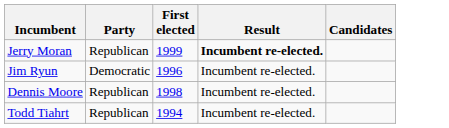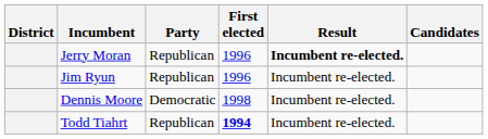 <table class=wikitable>
 <tr valign=bottom>
+<th>District</th>
 <th>Incumbent</th>
 <th>Party</th>
 <th>First<br>elected</th>
 <th>Result</th>
 <th>Candidates</th>
 </tr>
 <tr>
+<th></th>
 <td><a href='#'>Jerry Moran</a></td>
 <td>Republican</td>
-<td><a href='#'>1999</a></td>
+<td><a href='#'>1996</a></td>
 <td><strong>Incumbent re-elected.</strong></td>
 <td nowrap></td>
 </tr>
 <tr>
+<th></th>
 <td><a href='#'>Jim Ryun</a></td>
-<td>Democratic</td>
+<td>Republican</td>
 <td><a href='#'>1996</a></td>
 <td>Incumbent re-elected.</td>
 <td nowrap></td>
 </tr>
 <tr>
+<th></th>
 <td><a href='#'>Dennis Moore</a></td>
-<td>Republican</td>
+<td>Democratic</td>
 <td><a href='#'>1998</a></td>
 <td>Incumbent re-elected.</td>
 <td nowrap></td>
 </tr>
 <tr>
+<th></th>
 <td><a href='#'>Todd Tiahrt</a></td>
 <td>Republican</td>
-<td><a href='#'>1994</a></td>
+<td><strong><a href='#'>1994</a></strong></td>
 <td>Incumbent re-elected.</td>
 <td nowrap></td>
 </tr>
 </table>
